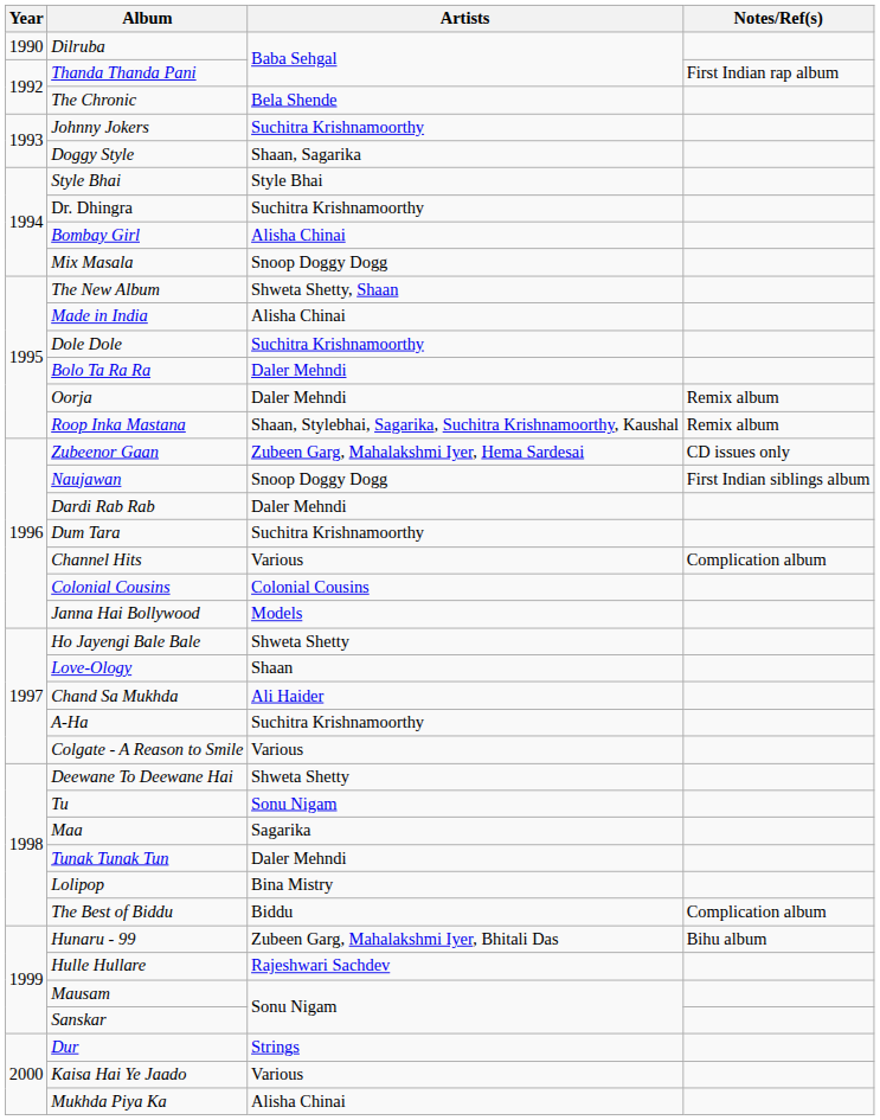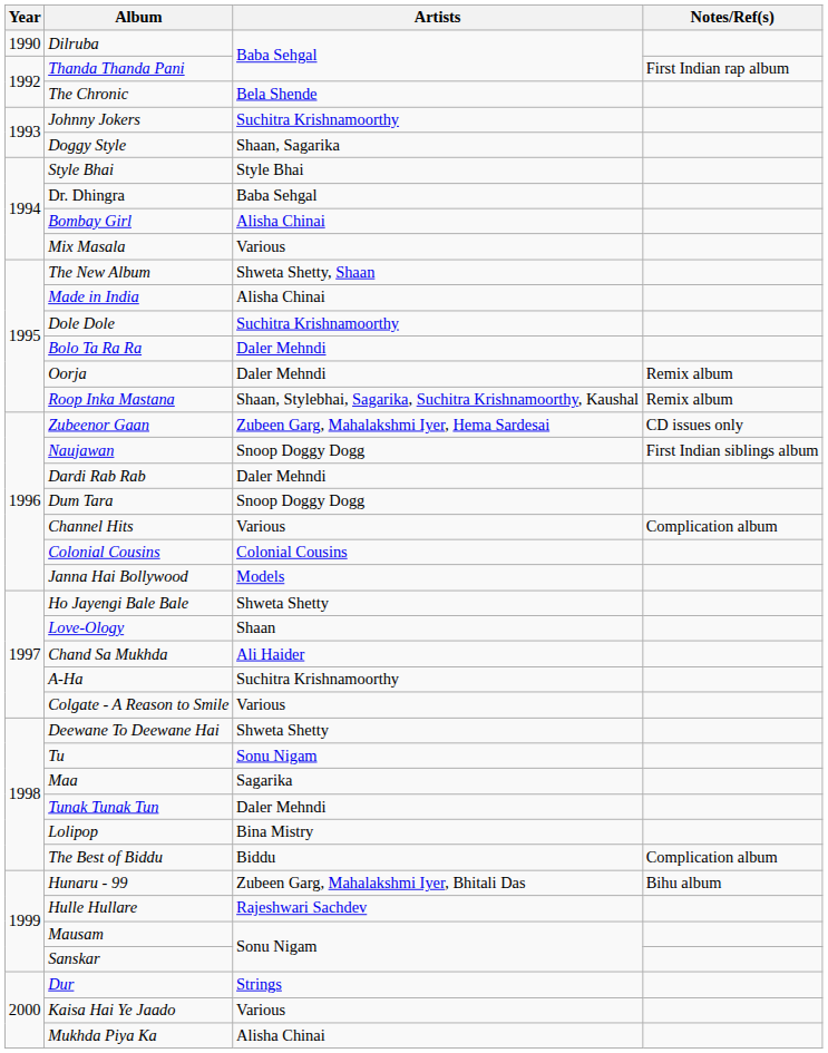 <table class="wikitable sortable">
 <tr>
 <th>Year</th>
 <th>Album</th>
 <th>Artists</th>
 <th>Notes/Ref(s)</th>
 </tr>
 <tr>
 <td>1990</td>
 <td><em>Dilruba</em></td>
 <td rowspan="2"><a href='#'>Baba Sehgal</a></td>
 <td></td>
 </tr>
 <tr>
 <td rowspan="2">1992</td>
 <td><em><a href='#'>Thanda Thanda Pani</a></em></td>
 <td>First Indian rap album </td>
 </tr>
 <tr>
 <td><em>The Chronic</em></td>
 <td><a href='#'>Bela Shende</a></td>
 <td></td>
 </tr>
 <tr>
 <td rowspan="2">1993</td>
 <td><em>Johnny Jokers</em></td>
 <td><a href='#'>Suchitra Krishnamoorthy</a></td>
 <td></td>
 </tr>
 <tr>
 <td><em>Doggy Style</em></td>
 <td>Shaan, Sagarika</td>
 <td></td>
 </tr>
 <tr>
 <td rowspan="4">1994</td>
 <td><em>Style Bhai</em></td>
 <td>Style Bhai</td>
 <td></td>
 </tr>
 <tr>
 <td>Dr. Dhingra</td>
-<td>Suchitra Krishnamoorthy</td>
+<td>Baba Sehgal</td>
 <td></td>
 </tr>
 <tr>
 <td><em><a href='#'>Bombay Girl</a></em></td>
 <td><a href='#'>Alisha Chinai</a></td>
 <td></td>
 </tr>
 <tr>
 <td><em>Mix Masala</em></td>
-<td>Snoop Doggy Dogg</td>
+<td>Various</td>
 <td></td>
 </tr>
 <tr>
 <td rowspan ="6">1995</td>
 <td><em>The New Album</em></td>
 <td>Shweta Shetty, <a href='#'>Shaan</a></td>
 <td></td>
 </tr>
 <tr>
 <td><em><a href='#'>Made in India</a></em></td>
 <td>Alisha Chinai</td>
 <td></td>
 </tr>
 <tr>
 <td><em>Dole Dole</em></td>
 <td><a href='#'>Suchitra Krishnamoorthy</a></td>
 <td></td>
 </tr>
 <tr>
 <td><em><a href='#'>Bolo Ta Ra Ra</a></em></td>
 <td><a href='#'>Daler Mehndi</a></td>
 <td></td>
 </tr>
 <tr>
 <td><em>Oorja</em></td>
 <td>Daler Mehndi</td>
 <td>Remix album</td>
 </tr>
 <tr>
 <td><em><a href='#'>Roop Inka Mastana</a></em></td>
 <td>Shaan, Stylebhai, <a href='#'>Sagarika</a>, <a href='#'>Suchitra Krishnamoorthy</a>, Kaushal</td>
 <td>Remix album</td>
 </tr>
 <tr>
 <td rowspan="7">1996</td>
 <td><em><a href='#'>Zubeenor Gaan</a></em></td>
 <td><a href='#'>Zubeen Garg</a>, <a href='#'>Mahalakshmi Iyer</a>, <a href='#'>Hema Sardesai</a></td>
 <td>CD issues only</td>
 </tr>
 <tr>
 <td><em><a href='#'>Naujawan</a></em></td>
 <td>Snoop Doggy Dogg</td>
 <td>First Indian siblings album</td>
 </tr>
 <tr>
 <td><em>Dardi Rab Rab</em></td>
 <td>Daler Mehndi</td>
 <td></td>
 </tr>
 <tr>
 <td><em>Dum Tara</em></td>
-<td>Suchitra Krishnamoorthy</td>
+<td>Snoop Doggy Dogg</td>
 <td></td>
 </tr>
 <tr>
 <td><em>Channel Hits</em></td>
 <td>Various</td>
 <td>Complication album</td>
 </tr>
 <tr>
 <td><em><a href='#'>Colonial Cousins</a></em></td>
 <td><a href='#'>Colonial Cousins</a></td>
 <td></td>
 </tr>
 <tr>
 <td><em>Janna Hai Bollywood</em></td>
 <td><a href='#'>Models</a></td>
 <td></td>
 </tr>
 <tr>
 <td rowspan="5">1997</td>
 <td><em>Ho Jayengi Bale Bale</em></td>
 <td>Shweta Shetty</td>
 <td></td>
 </tr>
 <tr>
 <td><em><a href='#'>Love-Ology</a></em></td>
 <td>Shaan</td>
 <td></td>
 </tr>
 <tr>
 <td><em>Chand Sa Mukhda</em></td>
 <td><a href='#'>Ali Haider</a></td>
 <td></td>
 </tr>
 <tr>
 <td><em>A-Ha</em></td>
 <td>Suchitra Krishnamoorthy</td>
 <td></td>
 </tr>
 <tr>
 <td><em>Colgate - A Reason to Smile</em></td>
 <td>Various</td>
 <td></td>
 </tr>
 <tr>
 <td rowspan="6">1998</td>
 <td><em>Deewane To Deewane Hai</em></td>
 <td>Shweta Shetty</td>
 <td></td>
 </tr>
 <tr>
 <td><em>Tu</em></td>
 <td><a href='#'>Sonu Nigam</a></td>
 <td></td>
 </tr>
 <tr>
 <td><em>Maa</em></td>
 <td>Sagarika</td>
 <td></td>
 </tr>
 <tr>
 <td><em><a href='#'>Tunak Tunak Tun</a></em></td>
 <td>Daler Mehndi</td>
 <td></td>
 </tr>
 <tr>
 <td><em>Lolipop</em></td>
 <td>Bina Mistry</td>
 <td></td>
 </tr>
 <tr>
 <td><em>The Best of Biddu</em></td>
 <td>Biddu</td>
 <td>Complication album</td>
 </tr>
 <tr>
 <td rowspan="4">1999</td>
 <td><em>Hunaru - 99</em></td>
 <td>Zubeen Garg, <a href='#'>Mahalakshmi Iyer</a>, Bhitali Das</td>
 <td>Bihu album</td>
 </tr>
 <tr>
 <td><em>Hulle Hullare</em></td>
 <td><a href='#'>Rajeshwari Sachdev</a></td>
 <td></td>
 </tr>
 <tr>
 <td><em>Mausam</em></td>
 <td rowspan="2">Sonu Nigam</td>
 <td></td>
 </tr>
 <tr>
 <td><em>Sanskar</em></td>
 <td></td>
 </tr>
 <tr>
 <td rowspan="3">2000</td>
 <td><em><a href='#'>Dur</a></em></td>
 <td><a href='#'>Strings</a></td>
 <td></td>
 </tr>
 <tr>
 <td><em>Kaisa Hai Ye Jaado</em></td>
 <td>Various</td>
 <td></td>
 </tr>
 <tr>
 <td><em>Mukhda Piya Ka</em></td>
 <td>Alisha Chinai</td>
 <td></td>
 </tr>
 </table>
